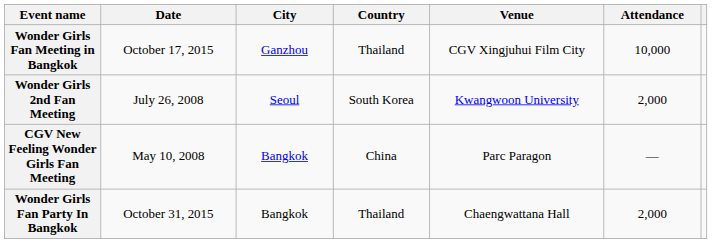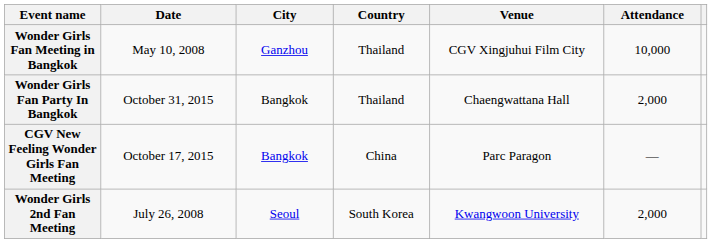 <table class="wikitable plainrowheaders" style="text-align:center;">
 <tr>
 <th scope="col">Event name</th>
 <th scope="col" style="width:10em;">Date</th>
 <th scope="col" style="width:7em;">City</th>
 <th scope="col" style="width:7em;">Country</th>
 <th scope="col" style="width:13em;">Venue</th>
 <th scope="col" style="width:7em;">Attendance</th>
 <th scope="col"></th>
 </tr>
 <tr>
 <th scope="row">Wonder Girls Fan Meeting in Bangkok</th>
-<td>October 17, 2015</td>
+<td>May 10, 2008</td>
 <td><a href='#'>Ganzhou</a></td>
 <td>Thailand</td>
 <td>CGV Xingjuhui Film City</td>
 <td>10,000</td>
+<td></td>
+</tr>
+<tr>
+<th scope="row">Wonder Girls Fan Party In Bangkok</th>
+<td>October 31, 2015</td>
+<td>Bangkok</td>
+<td>Thailand</td>
+<td>Chaengwattana Hall</td>
+<td>2,000</td>
+<td></td>
+</tr>
+<tr>
+<th scope="row">CGV New Feeling Wonder Girls Fan Meeting</th>
+<td>October 17, 2015</td>
+<td><a href='#'>Bangkok</a></td>
+<td>China</td>
+<td>Parc Paragon</td>
+<td>—</td>
 <td></td>
 </tr>
 <tr>
 <th scope="row">Wonder Girls 2nd Fan Meeting</th>
 <td>July 26, 2008</td>
 <td><a href='#'>Seoul</a></td>
 <td>South Korea</td>
 <td><a href='#'>Kwangwoon University</a></td>
 <td>2,000</td>
 <td></td>
 </tr>
-<tr>
-<th scope="row">CGV New Feeling Wonder Girls Fan Meeting</th>
-<td>May 10, 2008</td>
-<td><a href='#'>Bangkok</a></td>
-<td>China</td>
-<td>Parc Paragon</td>
-<td>—</td>
-<td></td>
-</tr>
-<tr>
-<th scope="row">Wonder Girls Fan Party In Bangkok</th>
-<td>October 31, 2015</td>
-<td>Bangkok</td>
-<td>Thailand</td>
-<td>Chaengwattana Hall</td>
-<td>2,000</td>
-<td></td>
-</tr>
 </table>
